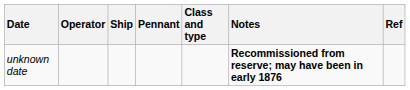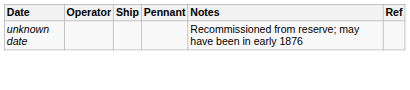 <table class="wikitable nowraplinks">
 <tr>
 <th style="text-align: left">Date</th>
 <th style="text-align: left">Operator</th>
 <th style="text-align: left">Ship</th>
 <th style="text-align: left">Pennant</th>
-<th style="text-align: left">Class and type</th>
 <th style="text-align: left">Notes</th>
 <th style="text-align: left;">Ref</th>
 </tr>
 <tr ---->
 <td><em>unknown date</em></td>
 <td></td>
 <td><strong></strong></td>
 <td></td>
-<td></td>
-<td><strong>Recommissioned from reserve; may have been in early 1876</strong></td>
+<td>Recommissioned from reserve; may have been in early 1876</td>
 <td></td>
 </tr>
 </table>
